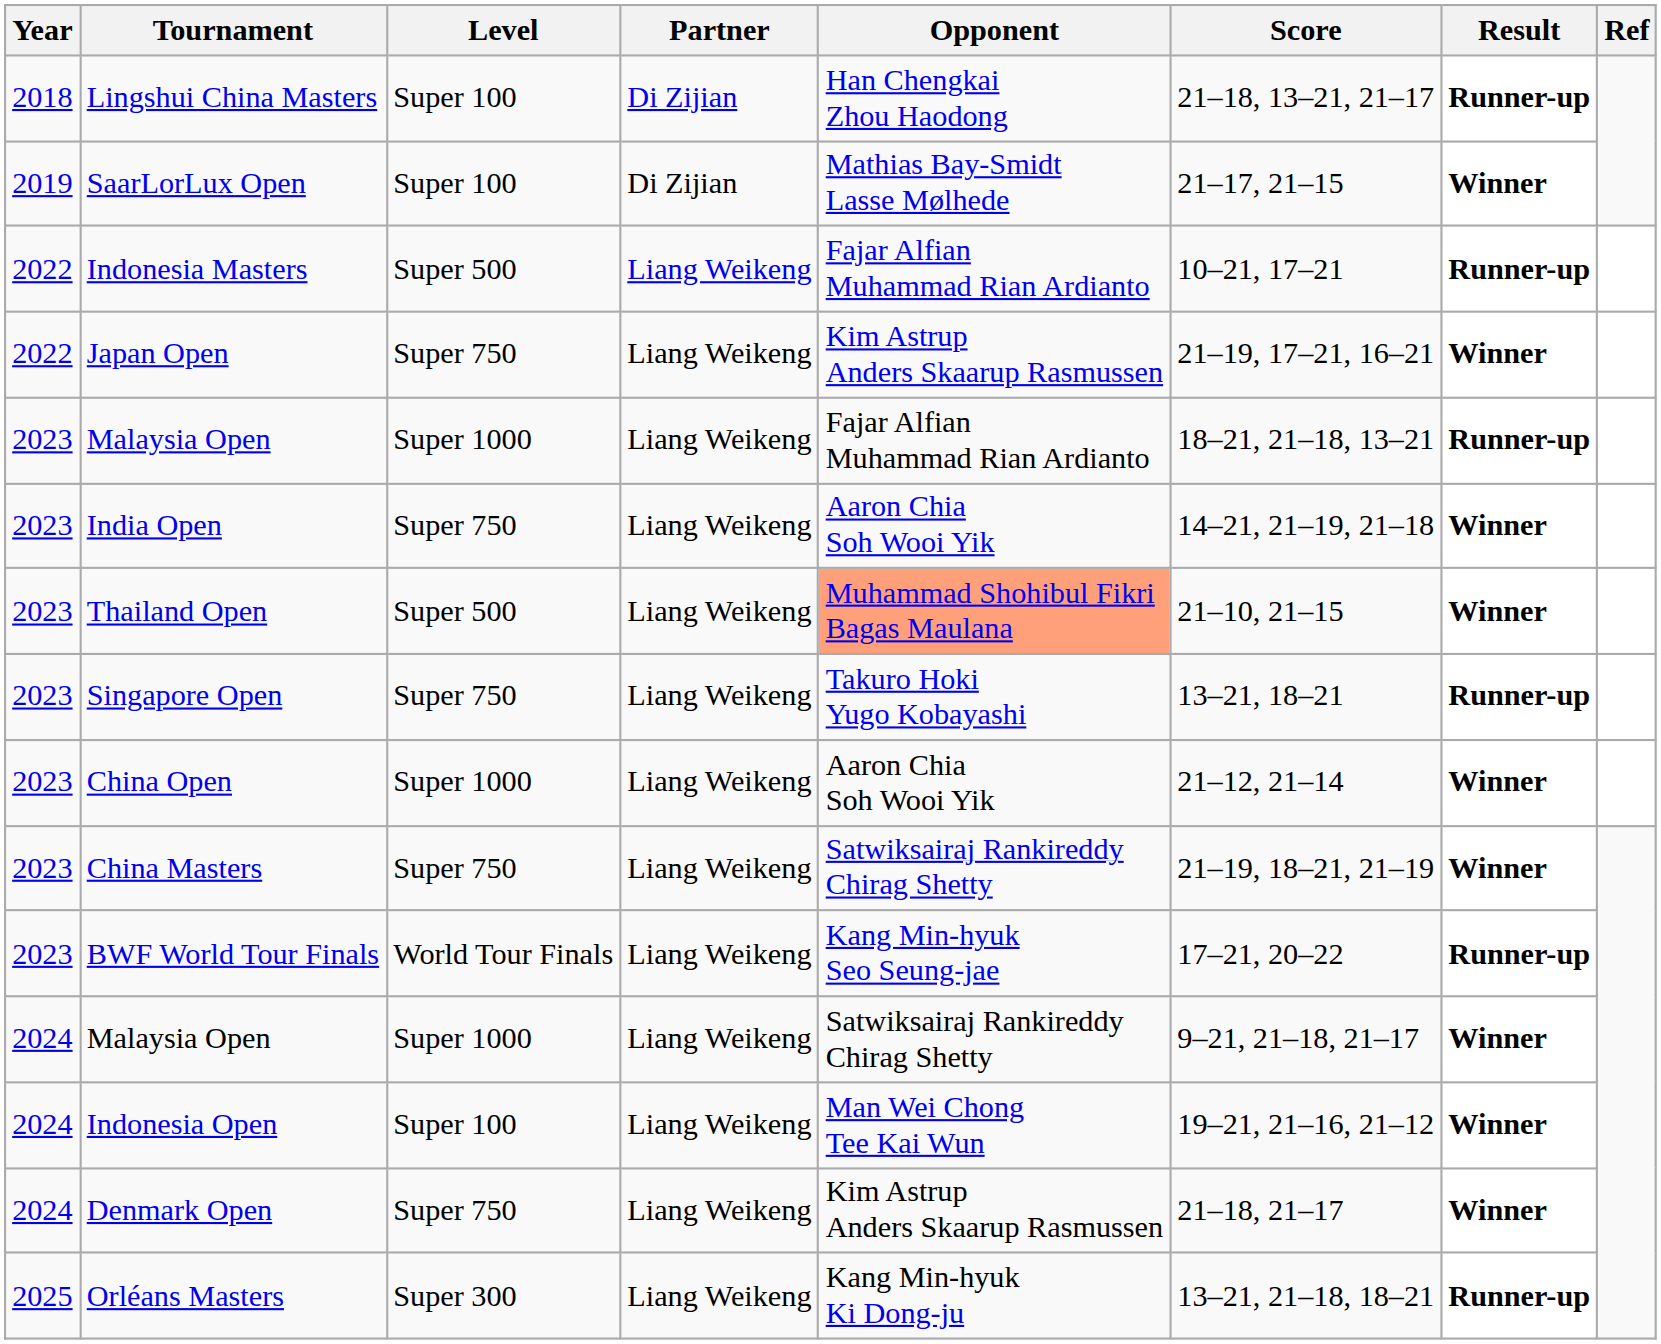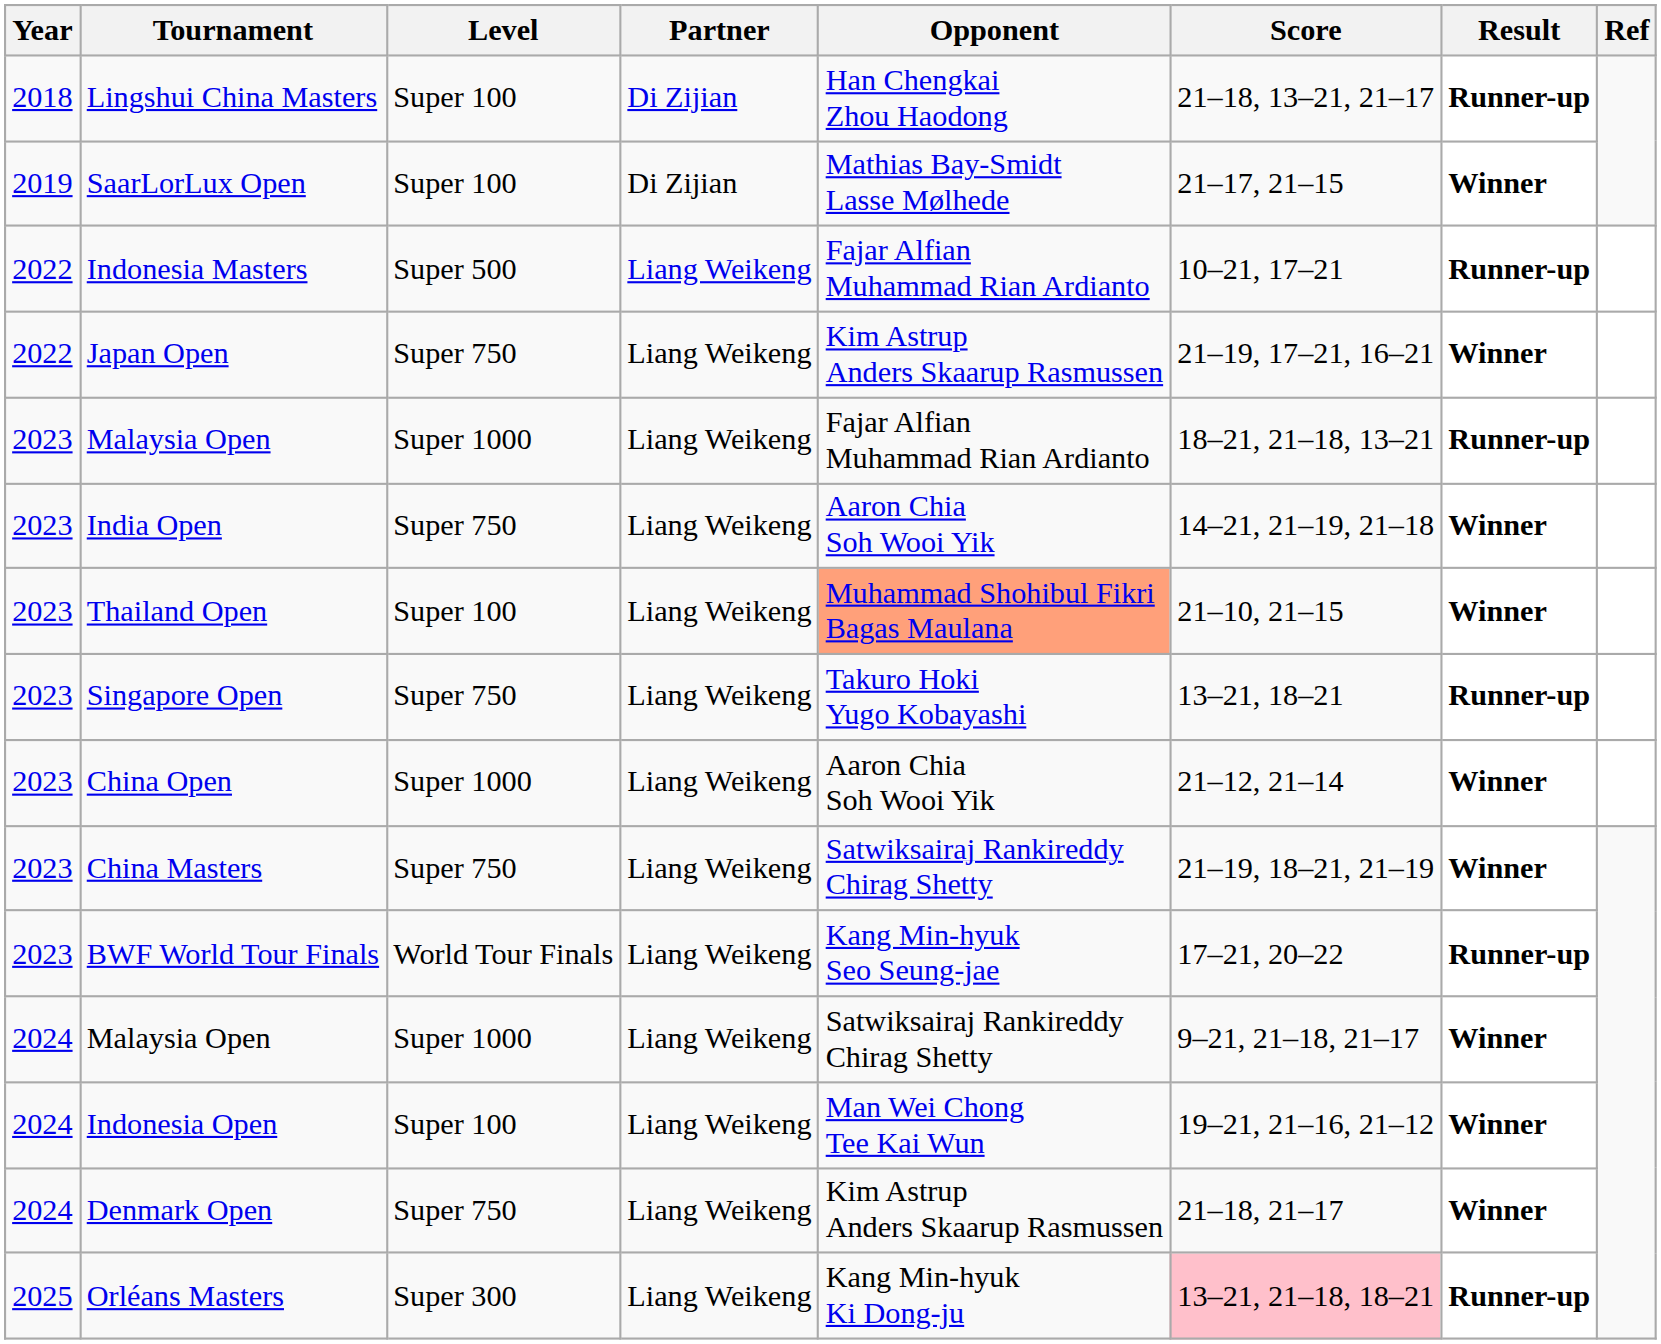 <table class="sortable wikitable" style="font-size: 90%;">
 <tr>
 <th>Year</th>
 <th>Tournament</th>
 <th>Level</th>
 <th>Partner</th>
 <th>Opponent</th>
 <th>Score</th>
 <th>Result</th>
 <th>Ref</th>
 </tr>
 <tr>
 <td align="center"><a href='#'>2018</a></td>
 <td align="left"><a href='#'>Lingshui China Masters</a></td>
 <td align="left">Super 100</td>
 <td align="left"> <a href='#'>Di Zijian</a></td>
 <td align="left"> <a href='#'>Han Chengkai</a><br> <a href='#'>Zhou Haodong</a></td>
 <td align="left">21–18, 13–21, 21–17</td>
 <td style="text-align:left; background:white"> <strong>Runner-up</strong></td>
 </tr>
 <tr>
 <td align="center"><a href='#'>2019</a></td>
 <td align="left"><a href='#'>SaarLorLux Open</a></td>
 <td align="left">Super 100</td>
 <td align="left"> Di Zijian</td>
 <td align="left"> <a href='#'>Mathias Bay-Smidt</a><br> <a href='#'>Lasse Mølhede</a></td>
 <td align="left">21–17, 21–15</td>
 <td style="text-align:left; background:white"> <strong>Winner</strong></td>
 </tr>
 <tr>
 <td align="center"><a href='#'>2022</a></td>
 <td align="left"><a href='#'>Indonesia Masters</a></td>
 <td align="left">Super 500</td>
 <td align="left"> <a href='#'>Liang Weikeng</a></td>
 <td align="left"> <a href='#'>Fajar Alfian</a><br> <a href='#'>Muhammad Rian Ardianto</a></td>
 <td align="left">10–21, 17–21</td>
 <td style="text-align:left; background:white"> <strong>Runner-up</strong></td>
 <td style="text-align:center; background:white"></td>
 </tr>
 <tr>
 <td align="center"><a href='#'>2022</a></td>
 <td align="left"><a href='#'>Japan Open</a></td>
 <td align="left">Super 750</td>
 <td align="left"> Liang Weikeng</td>
 <td align="left"> <a href='#'>Kim Astrup</a><br> <a href='#'>Anders Skaarup Rasmussen</a></td>
 <td align="left">21–19, 17–21, 16–21</td>
 <td style="text-align:left; background:white"> <strong>Winner</strong></td>
 <td style="text-align:center; background:white"></td>
 </tr>
 <tr>
 <td align="center"><a href='#'>2023</a></td>
 <td align="left"><a href='#'>Malaysia Open</a></td>
 <td align="left">Super 1000</td>
 <td align="left"> Liang Weikeng</td>
 <td align="left"> Fajar Alfian<br> Muhammad Rian Ardianto</td>
 <td align="left">18–21, 21–18, 13–21</td>
 <td style="text-align:left; background:white"> <strong>Runner-up</strong></td>
 <td style="text-align:center; background:white"></td>
 </tr>
 <tr>
 <td align="center"><a href='#'>2023</a></td>
 <td align="left"><a href='#'>India Open</a></td>
 <td align="left">Super 750</td>
 <td align="left"> Liang Weikeng</td>
 <td align="left"> <a href='#'>Aaron Chia</a><br> <a href='#'>Soh Wooi Yik</a></td>
 <td align="left">14–21, 21–19, 21–18</td>
 <td style="text-align:left; background:white"> <strong>Winner</strong></td>
 <td style="text-align:center; background:white"></td>
 </tr>
 <tr>
 <td align="center"><a href='#'>2023</a></td>
 <td align="left"><a href='#'>Thailand Open</a></td>
-<td align="left">Super 500</td>
+<td align="left">Super 100</td>
 <td align="left"> Liang Weikeng</td>
 <td align="left" style="background: lightsalmon;"> <a href='#'>Muhammad Shohibul Fikri</a><br> <a href='#'>Bagas Maulana</a></td>
 <td align="left">21–10, 21–15</td>
 <td style="text-align:left; background:white"> <strong>Winner</strong></td>
 <td style="text-align:center; background:white"></td>
 </tr>
 <tr>
 <td align="center"><a href='#'>2023</a></td>
 <td align="left"><a href='#'>Singapore Open</a></td>
 <td align="left">Super 750</td>
 <td align="left"> Liang Weikeng</td>
 <td align="left"> <a href='#'>Takuro Hoki</a><br> <a href='#'>Yugo Kobayashi</a></td>
 <td align="left">13–21, 18–21</td>
 <td style="text-align:left; background:white"> <strong>Runner-up</strong></td>
 <td style="text-align:center; background:white"></td>
 </tr>
 <tr>
 <td align="center"><a href='#'>2023</a></td>
 <td align="left"><a href='#'>China Open</a></td>
 <td align="left">Super 1000</td>
 <td align="left"> Liang Weikeng</td>
 <td align="left"> Aaron Chia<br> Soh Wooi Yik</td>
 <td align="left">21–12, 21–14</td>
 <td style="text-align:left; background:white"> <strong>Winner</strong></td>
 <td style="text-align:center; background:white"></td>
 </tr>
 <tr>
 <td align="center"><a href='#'>2023</a></td>
 <td align="left"><a href='#'>China Masters</a></td>
 <td align="left">Super 750</td>
 <td align="left"> Liang Weikeng</td>
 <td align="left"> <a href='#'>Satwiksairaj Rankireddy</a><br> <a href='#'>Chirag Shetty</a></td>
 <td algin="left">21–19, 18–21, 21–19</td>
 <td style="text-align:left; background:white"> <strong>Winner</strong></td>
 </tr>
 <tr>
 <td align="center"><a href='#'>2023</a></td>
 <td align="left"><a href='#'>BWF World Tour Finals</a></td>
 <td align="left">World Tour Finals</td>
 <td align="left"> Liang Weikeng</td>
 <td align="left"> <a href='#'>Kang Min-hyuk</a><br> <a href='#'>Seo Seung-jae</a></td>
 <td align="left">17–21, 20–22</td>
 <td style="text-align:left; background:white"> <strong>Runner-up</strong></td>
 </tr>
 <tr>
 <td align="center"><a href='#'>2024</a></td>
 <td align="left">Malaysia Open</td>
 <td align="left">Super 1000</td>
 <td align="left"> Liang Weikeng</td>
 <td align="left"> Satwiksairaj Rankireddy<br> Chirag Shetty</td>
 <td align="left">9–21, 21–18, 21–17</td>
 <td style="text-align:left; background:white"> <strong>Winner</strong></td>
 </tr>
 <tr>
 <td align="center"><a href='#'>2024</a></td>
 <td align="left"><a href='#'>Indonesia Open</a></td>
 <td align="left">Super 100</td>
 <td align="left"> Liang Weikeng</td>
 <td align="left"> <a href='#'>Man Wei Chong</a><br> <a href='#'>Tee Kai Wun</a></td>
 <td align="left">19–21, 21–16, 21–12</td>
 <td style="text-align:left; background:white"> <strong>Winner</strong></td>
 </tr>
 <tr>
 <td align="center"><a href='#'>2024</a></td>
 <td align="left"><a href='#'>Denmark Open</a></td>
 <td align="left">Super 750</td>
 <td align="left"> Liang Weikeng</td>
 <td align="left"> Kim Astrup<br> Anders Skaarup Rasmussen</td>
 <td align="left">21–18, 21–17</td>
 <td style="text-align:left; background:white"> <strong>Winner</strong></td>
 </tr>
 <tr>
 <td align="center"><a href='#'>2025</a></td>
 <td align="left"><a href='#'>Orléans Masters</a></td>
 <td align="left">Super 300</td>
 <td align="left"> Liang Weikeng</td>
 <td align="left"> Kang Min-hyuk <br> <a href='#'>Ki Dong-ju</a></td>
-<td align="left">13–21, 21–18, 18–21</td>
+<td align="left" style="background: pink;">13–21, 21–18, 18–21</td>
 <td style="text-align:left; background:white"> <strong>Runner-up</strong></td>
 </tr>
 </table>
